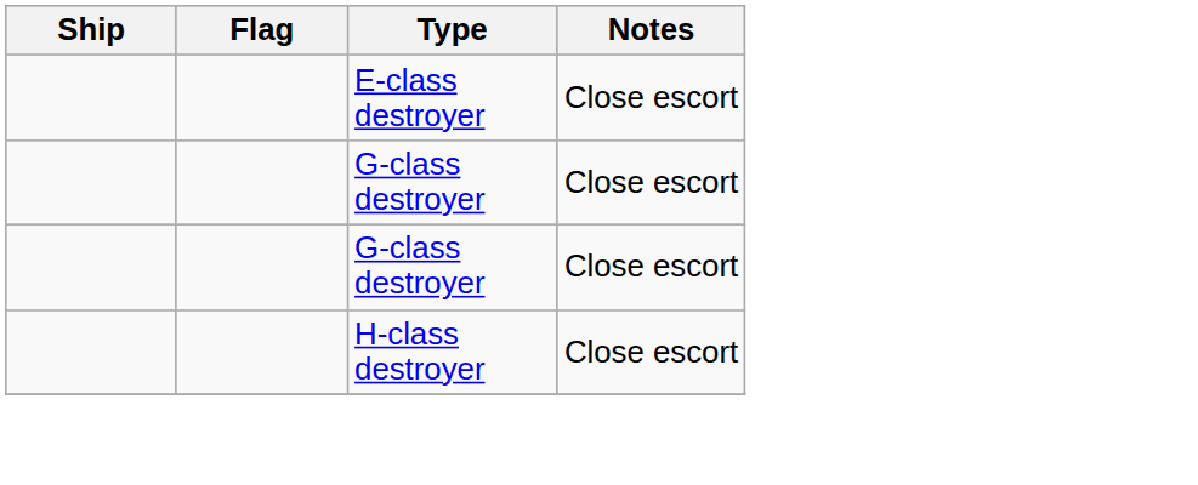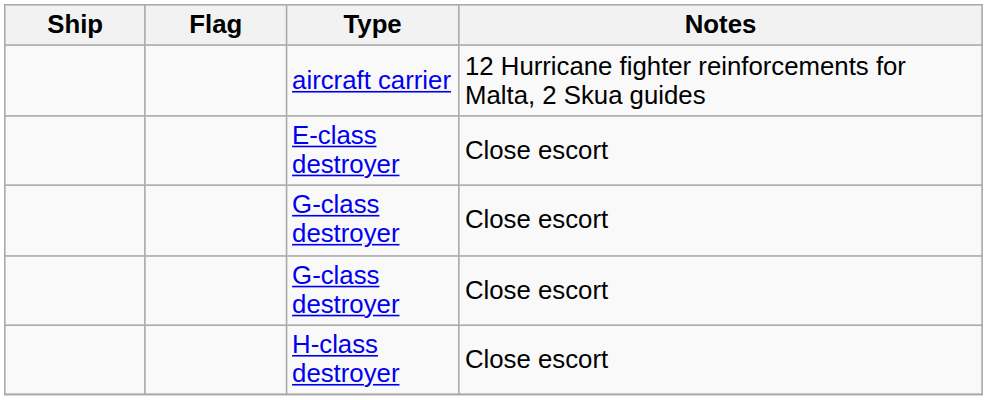 <table class="wikitable sortable">
 <tr>
 <th scope="col" width="80px">Ship</th>
 <th scope="col" width="80px">Flag</th>
 <th scope="col" width="100px">Type</th>
 <th>Notes</th>
+</tr>
+<tr>
+<td align="left"></td>
+<td align="left"></td>
+<td align="left"><a href='#'>aircraft carrier</a></td>
+<td align="left">12 Hurricane fighter reinforcements for Malta, 2 Skua guides</td>
 </tr>
 <tr>
 <td align="left"></td>
 <td align="left"></td>
 <td align="left"><a href='#'>E-class destroyer</a></td>
 <td align="left">Close escort</td>
 </tr>
 <tr>
 <td align="left"></td>
 <td align="left"></td>
 <td align="left"><a href='#'>G-class destroyer</a></td>
 <td align="left">Close escort</td>
 </tr>
 <tr>
 <td align="left"></td>
 <td align="left"></td>
 <td align="left"><a href='#'>G-class destroyer</a></td>
 <td align="left">Close escort</td>
 </tr>
 <tr>
 <td align="left"></td>
 <td align="left"></td>
 <td align="left"><a href='#'>H-class destroyer</a></td>
 <td align="left">Close escort</td>
 </tr>
 <tr>
 </tr>
 </table>
